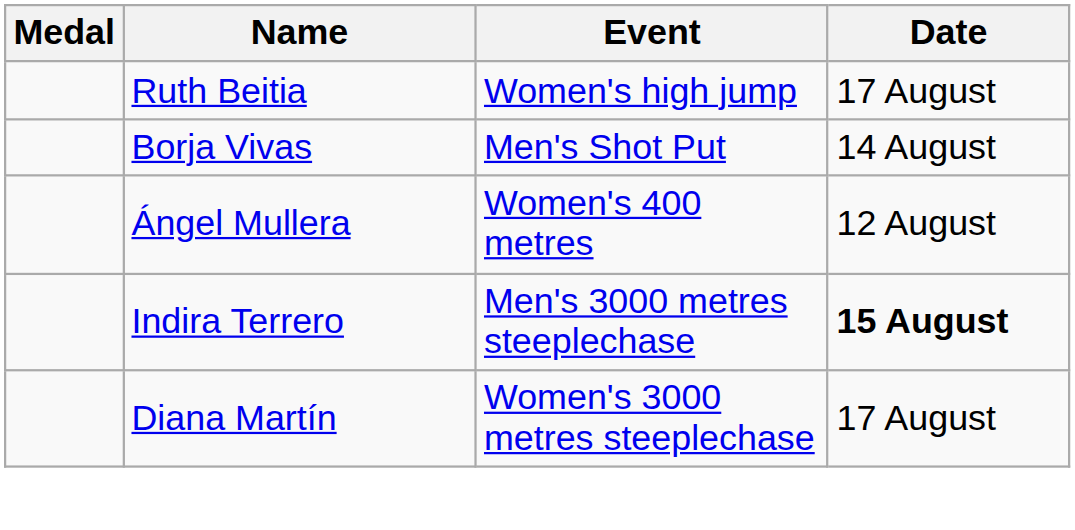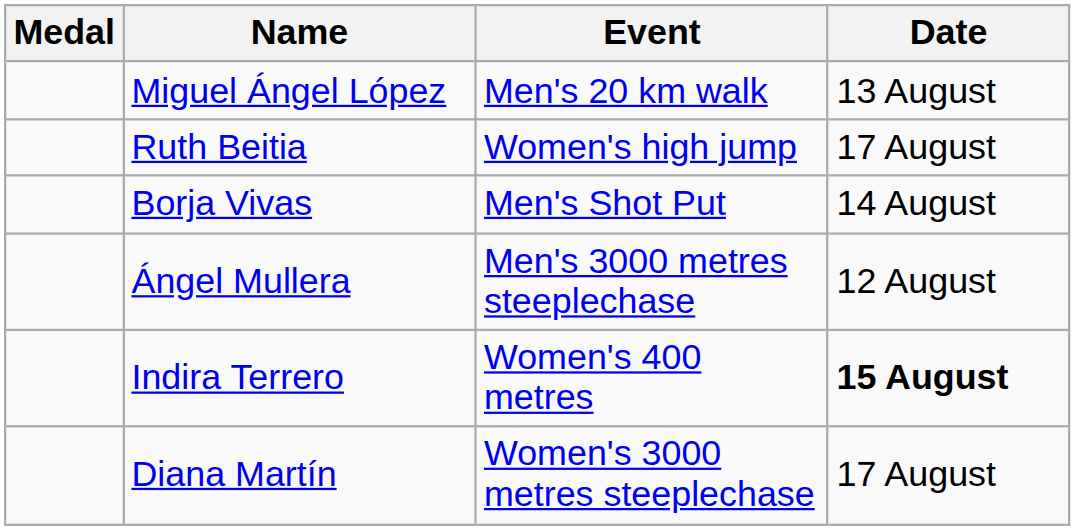 <table class="wikitable sortable" style="font-size:100%">
 <tr>
 <th>Medal</th>
 <th width=150>Name</th>
 <th width=150>Event</th>
 <th width=100>Date</th>
+</tr>
+<tr>
+<td></td>
+<td><a href='#'>Miguel Ángel López</a></td>
+<td><a href='#'>Men's 20 km walk</a></td>
+<td>13 August</td>
 </tr>
 <tr>
 <td></td>
 <td><a href='#'>Ruth Beitia</a></td>
 <td><a href='#'>Women's high jump</a></td>
 <td>17 August</td>
 </tr>
 <tr>
 <td></td>
 <td><a href='#'>Borja Vivas</a></td>
 <td><a href='#'>Men's Shot Put</a></td>
 <td>14 August</td>
 </tr>
 <tr>
 <td></td>
 <td><a href='#'>Ángel Mullera</a></td>
-<td><a href='#'>Women's 400 metres</a></td>
+<td><a href='#'>Men's 3000 metres steeplechase</a></td>
 <td>12 August</td>
 </tr>
 <tr>
 <td></td>
 <td><a href='#'>Indira Terrero</a></td>
-<td><a href='#'>Men's 3000 metres steeplechase</a></td>
+<td><a href='#'>Women's 400 metres</a></td>
 <td><strong>15 August</strong></td>
 </tr>
 <tr>
 <td></td>
 <td><a href='#'>Diana Martín</a></td>
 <td><a href='#'>Women's 3000 metres steeplechase</a></td>
 <td>17 August</td>
 </tr>
 </table>
